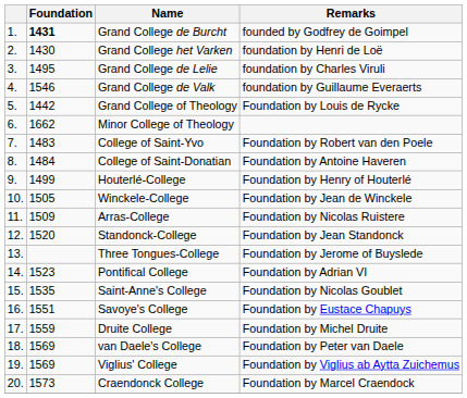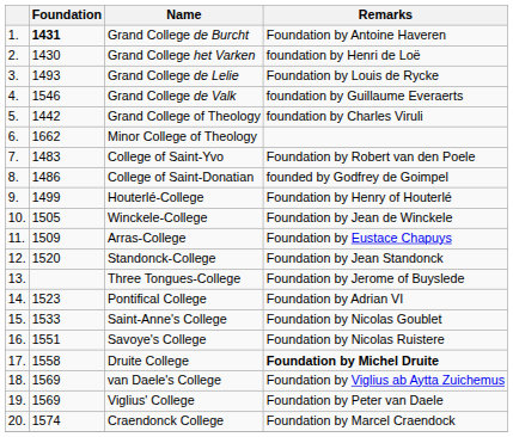 <table class="wikitable">
 <tr>
 <th></th>
 <th>Foundation</th>
 <th>Name</th>
 <th>Remarks</th>
 </tr>
 <tr>
 <td>1.</td>
 <td><strong>1431</strong></td>
 <td>Grand College <em>de Burcht</em></td>
-<td>founded by Godfrey de Goimpel</td>
+<td>Foundation by Antoine Haveren</td>
 </tr>
 <tr>
 <td>2.</td>
 <td>1430</td>
 <td>Grand College <em>het Varken</em></td>
 <td>foundation by Henri de Loë</td>
 </tr>
 <tr>
 <td>3.</td>
-<td>1495</td>
+<td>1493</td>
 <td>Grand College <em>de Lelie</em></td>
-<td>foundation by Charles Viruli</td>
+<td>Foundation by Louis de Rycke</td>
 </tr>
 <tr>
 <td>4.</td>
 <td>1546</td>
 <td>Grand College <em>de Valk</em></td>
 <td>foundation by Guillaume Everaerts</td>
 </tr>
 <tr>
 <td>5.</td>
 <td>1442</td>
 <td>Grand College of Theology</td>
-<td>Foundation by Louis de Rycke</td>
+<td>foundation by Charles Viruli</td>
 </tr>
 <tr>
 <td>6.</td>
 <td>1662</td>
 <td>Minor College of Theology</td>
 <td></td>
 </tr>
 <tr>
 <td>7.</td>
 <td>1483</td>
 <td>College of Saint-Yvo</td>
 <td>Foundation by Robert van den Poele</td>
 </tr>
 <tr>
 <td>8.</td>
-<td>1484</td>
+<td>1486</td>
 <td>College of Saint-Donatian</td>
-<td>Foundation by Antoine Haveren</td>
+<td>founded by Godfrey de Goimpel</td>
 </tr>
 <tr>
 <td>9.</td>
 <td>1499</td>
 <td>Houterlé-College</td>
 <td>Foundation by Henry of Houterlé</td>
 </tr>
 <tr>
 <td>10.</td>
 <td>1505</td>
 <td>Winckele-College</td>
 <td>Foundation by Jean de Winckele</td>
 </tr>
 <tr>
 <td>11.</td>
 <td>1509</td>
 <td>Arras-College</td>
-<td>Foundation by Nicolas Ruistere</td>
+<td>Foundation by <a href='#'>Eustace Chapuys</a></td>
 </tr>
 <tr>
 <td>12.</td>
 <td>1520</td>
 <td>Standonck-College</td>
 <td>Foundation by Jean Standonck</td>
 </tr>
 <tr>
 <td>13.</td>
 <td></td>
 <td>Three Tongues-College</td>
 <td>Foundation by Jerome of Buyslede</td>
 </tr>
 <tr>
 <td>14.</td>
 <td>1523</td>
 <td>Pontifical College</td>
 <td>Foundation by Adrian VI</td>
 </tr>
 <tr>
 <td>15.</td>
-<td>1535</td>
+<td>1533</td>
 <td>Saint-Anne's College</td>
 <td>Foundation by Nicolas Goublet</td>
 </tr>
 <tr>
 <td>16.</td>
 <td>1551</td>
 <td>Savoye's College</td>
-<td>Foundation by <a href='#'>Eustace Chapuys</a></td>
+<td>Foundation by Nicolas Ruistere</td>
 </tr>
 <tr>
 <td>17.</td>
-<td>1559</td>
+<td>1558</td>
 <td>Druite College</td>
-<td>Foundation by Michel Druite</td>
+<td><strong>Foundation by Michel Druite</strong></td>
 </tr>
 <tr>
 <td>18.</td>
 <td>1569</td>
 <td>van Daele's College</td>
-<td>Foundation by Peter van Daele</td>
+<td>Foundation by <a href='#'>Viglius ab Aytta Zuichemus</a></td>
 </tr>
 <tr>
 <td>19.</td>
 <td>1569</td>
 <td>Viglius' College</td>
-<td>Foundation by <a href='#'>Viglius ab Aytta Zuichemus</a></td>
+<td>Foundation by Peter van Daele</td>
 </tr>
 <tr>
 <td>20.</td>
-<td>1573</td>
+<td>1574</td>
 <td>Craendonck College</td>
 <td>Foundation by Marcel Craendock</td>
 </tr>
 <tr>
 </tr>
 </table>
